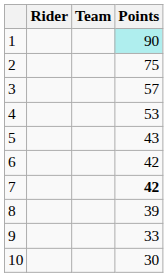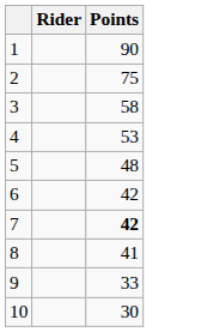 <table class="wikitable">
 <tr>
 <th></th>
 <th>Rider</th>
-<th>Team</th>
 <th>Points</th>
 </tr>
 <tr>
 <td>1</td>
 <td> </td>
-<td></td>
-<td align="right" style="background: paleturquoise;">90</td>
+<td align="right">90</td>
 </tr>
 <tr>
 <td>2</td>
-<td></td>
 <td></td>
 <td align="right">75</td>
 </tr>
 <tr>
 <td>3</td>
 <td></td>
-<td></td>
-<td align="right">57</td>
+<td align="right">58</td>
 </tr>
 <tr>
 <td>4</td>
-<td></td>
 <td></td>
 <td align="right">53</td>
 </tr>
 <tr>
 <td>5</td>
 <td> </td>
-<td></td>
-<td align="right">43</td>
+<td align="right">48</td>
 </tr>
 <tr>
 <td>6</td>
-<td></td>
 <td></td>
 <td align="right">42</td>
 </tr>
 <tr>
 <td>7</td>
 <td></td>
-<td></td>
 <td align="right"><strong>42</strong></td>
 </tr>
 <tr>
 <td>8</td>
 <td></td>
-<td></td>
-<td align="right">39</td>
+<td align="right">41</td>
 </tr>
 <tr>
 <td>9</td>
-<td></td>
 <td></td>
 <td align="right">33</td>
 </tr>
 <tr>
 <td>10</td>
 <td></td>
-<td></td>
 <td align="right">30</td>
 </tr>
 </table>
